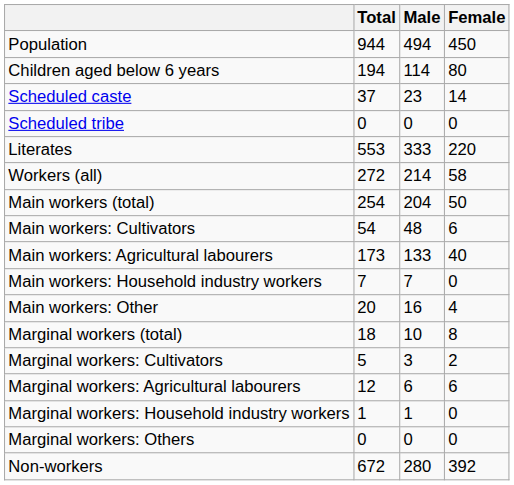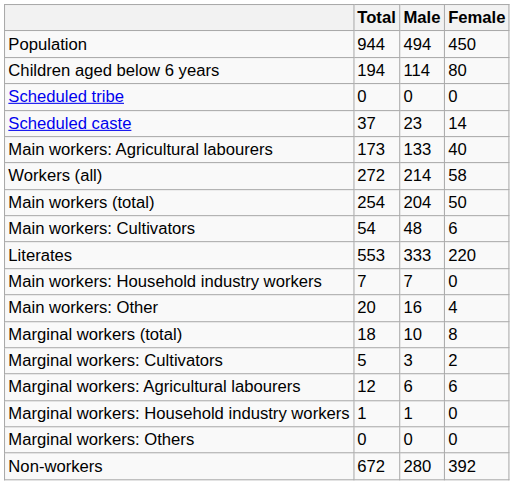 <table class="wikitable sortable">
 <tr>
 <th></th>
 <th>Total</th>
 <th>Male</th>
 <th>Female</th>
 </tr>
 <tr>
 <td>Population</td>
 <td>944</td>
 <td>494</td>
 <td>450</td>
 </tr>
 <tr>
 <td>Children aged below 6 years</td>
 <td>194</td>
 <td>114</td>
 <td>80</td>
 </tr>
 <tr>
+<td><a href='#'>Scheduled tribe</a></td>
+<td>0</td>
+<td>0</td>
+<td>0</td>
+</tr>
+<tr>
 <td><a href='#'>Scheduled caste</a></td>
 <td>37</td>
 <td>23</td>
 <td>14</td>
 </tr>
 <tr>
-<td><a href='#'>Scheduled tribe</a></td>
-<td>0</td>
-<td>0</td>
-<td>0</td>
-</tr>
-<tr>
-<td>Literates</td>
-<td>553</td>
-<td>333</td>
-<td>220</td>
+<td>Main workers: Agricultural labourers</td>
+<td>173</td>
+<td>133</td>
+<td>40</td>
 </tr>
 <tr>
 <td>Workers (all)</td>
 <td>272</td>
 <td>214</td>
 <td>58</td>
 </tr>
 <tr>
 <td>Main workers (total)</td>
 <td>254</td>
 <td>204</td>
 <td>50</td>
 </tr>
 <tr>
 <td>Main workers: Cultivators</td>
 <td>54</td>
 <td>48</td>
 <td>6</td>
 </tr>
 <tr>
-<td>Main workers: Agricultural labourers</td>
-<td>173</td>
-<td>133</td>
-<td>40</td>
+<td>Literates</td>
+<td>553</td>
+<td>333</td>
+<td>220</td>
 </tr>
 <tr>
 <td>Main workers: Household industry workers</td>
 <td>7</td>
 <td>7</td>
 <td>0</td>
 </tr>
 <tr>
 <td>Main workers: Other</td>
 <td>20</td>
 <td>16</td>
 <td>4</td>
 </tr>
 <tr>
 <td>Marginal workers (total)</td>
 <td>18</td>
 <td>10</td>
 <td>8</td>
 </tr>
 <tr>
 <td>Marginal workers: Cultivators</td>
 <td>5</td>
 <td>3</td>
 <td>2</td>
 </tr>
 <tr>
 <td>Marginal workers: Agricultural labourers</td>
 <td>12</td>
 <td>6</td>
 <td>6</td>
 </tr>
 <tr>
 <td>Marginal workers: Household industry workers</td>
 <td>1</td>
 <td>1</td>
 <td>0</td>
 </tr>
 <tr>
 <td>Marginal workers: Others</td>
 <td>0</td>
 <td>0</td>
 <td>0</td>
 </tr>
 <tr>
 <td>Non-workers</td>
 <td>672</td>
 <td>280</td>
 <td>392</td>
 </tr>
 </table>
